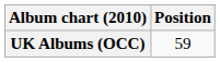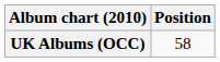 <table class="wikitable plainrowheaders" style="text-align:center">
 <tr>
 <th scope="col">Album chart (2010)</th>
 <th scope="col">Position</th>
 </tr>
 <tr>
 <th scope="row">UK Albums (OCC)</th>
-<td>59</td>
+<td>58</td>
 </tr>
 </table>
